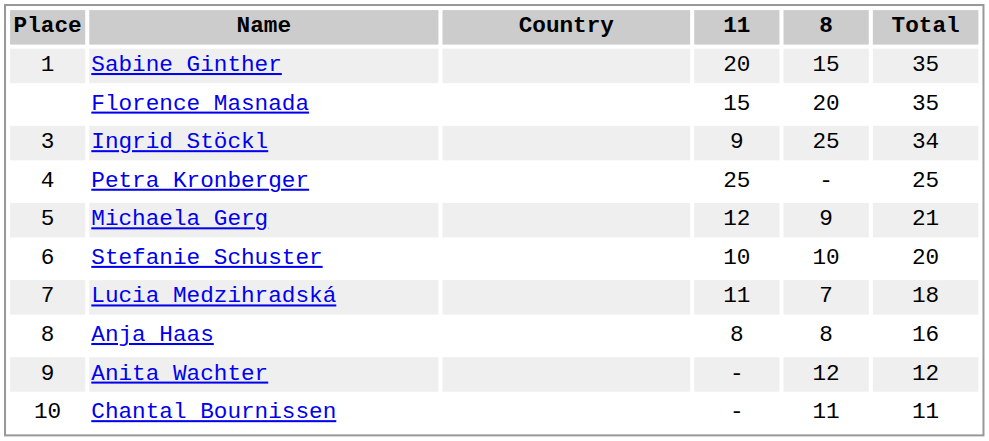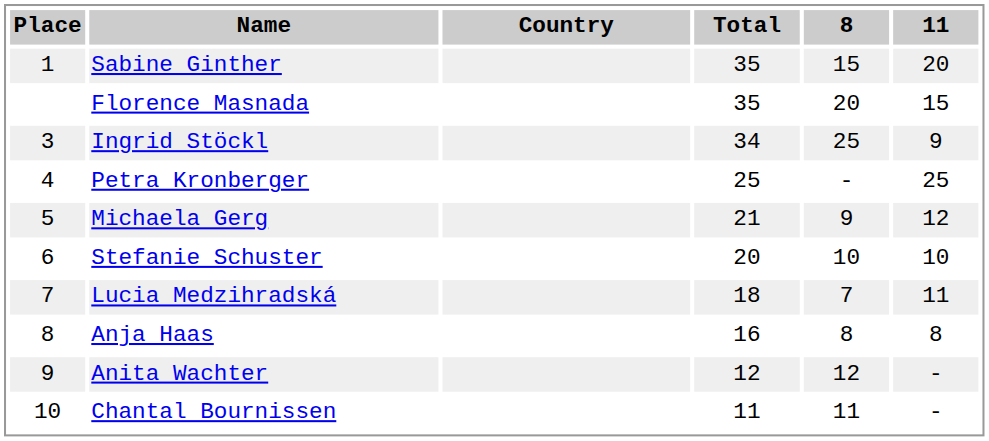 <table border="0" style="border: 1px solid #999; background-color:#FFFFFF; text-align:center; font-size:86%; line-height:15px;">
 <tr align="center" bgcolor="#CCCCCC">
 <th width=35>Place</th>
 <th width=170>Name</th>
 <th width=120>Country</th>
+<th width=50>Total</th>
+<th width=40>8</th>
 <th width=40>11</th>
-<th width=40>8</th>
-<th width=50>Total</th>
 </tr>
 <tr bgcolor="#EFEFEF">
 <td>1</td>
 <td align="left"><a href='#'>Sabine Ginther</a></td>
 <td align="left"></td>
+<td>35</td>
+<td>15</td>
 <td>20</td>
-<td>15</td>
-<td>35</td>
 </tr>
 <tr>
 <td></td>
 <td align="left"><a href='#'>Florence Masnada</a></td>
 <td align="left"></td>
+<td>35</td>
+<td>20</td>
 <td>15</td>
-<td>20</td>
-<td>35</td>
 </tr>
 <tr bgcolor="#EFEFEF">
 <td>3</td>
 <td align="left"><a href='#'>Ingrid Stöckl</a></td>
 <td align="left"></td>
+<td>34</td>
+<td>25</td>
 <td>9</td>
-<td>25</td>
-<td>34</td>
 </tr>
 <tr>
 <td>4</td>
 <td align="left"><a href='#'>Petra Kronberger</a></td>
 <td align="left"></td>
 <td>25</td>
 <td>-</td>
 <td>25</td>
 </tr>
 <tr bgcolor="#EFEFEF">
 <td>5</td>
 <td align="left"><a href='#'>Michaela Gerg</a></td>
 <td align="left"></td>
+<td>21</td>
+<td>9</td>
 <td>12</td>
-<td>9</td>
-<td>21</td>
 </tr>
 <tr>
 <td>6</td>
 <td align="left"><a href='#'>Stefanie Schuster</a></td>
 <td align="left"></td>
+<td>20</td>
 <td>10</td>
 <td>10</td>
-<td>20</td>
 </tr>
 <tr bgcolor="#EFEFEF">
 <td>7</td>
 <td align="left"><a href='#'>Lucia Medzihradská</a></td>
 <td align="left"></td>
+<td>18</td>
+<td>7</td>
 <td>11</td>
-<td>7</td>
-<td>18</td>
 </tr>
 <tr>
 <td>8</td>
 <td align="left"><a href='#'>Anja Haas</a></td>
 <td align="left"></td>
+<td>16</td>
 <td>8</td>
 <td>8</td>
-<td>16</td>
 </tr>
 <tr bgcolor="#EFEFEF">
 <td>9</td>
 <td align="left"><a href='#'>Anita Wachter</a></td>
 <td align="left"></td>
-<td>-</td>
 <td>12</td>
 <td>12</td>
+<td>-</td>
 </tr>
 <tr>
 <td>10</td>
 <td align="left"><a href='#'>Chantal Bournissen</a></td>
 <td align="left"></td>
-<td>-</td>
 <td>11</td>
 <td>11</td>
+<td>-</td>
 </tr>
 </table>
